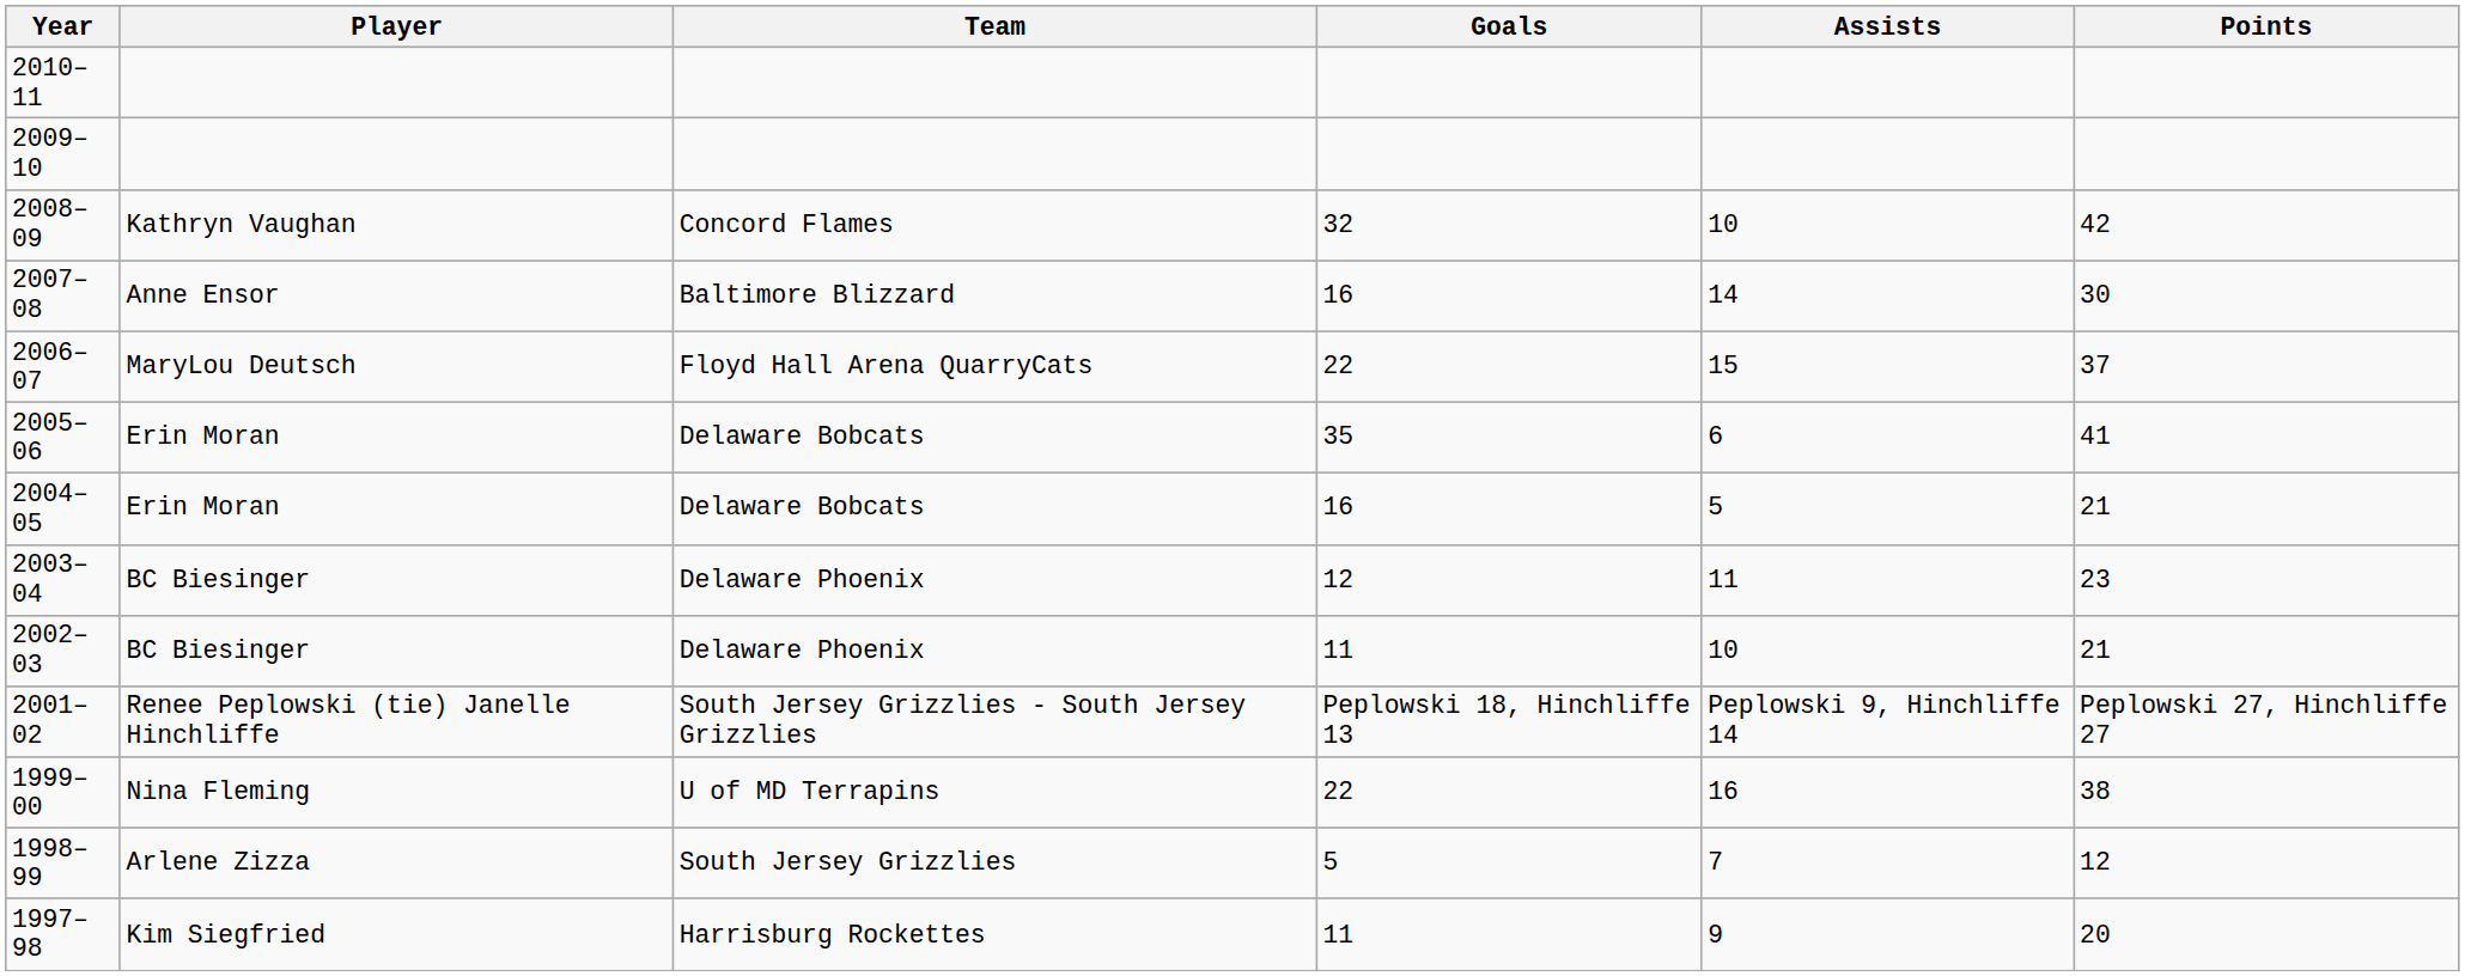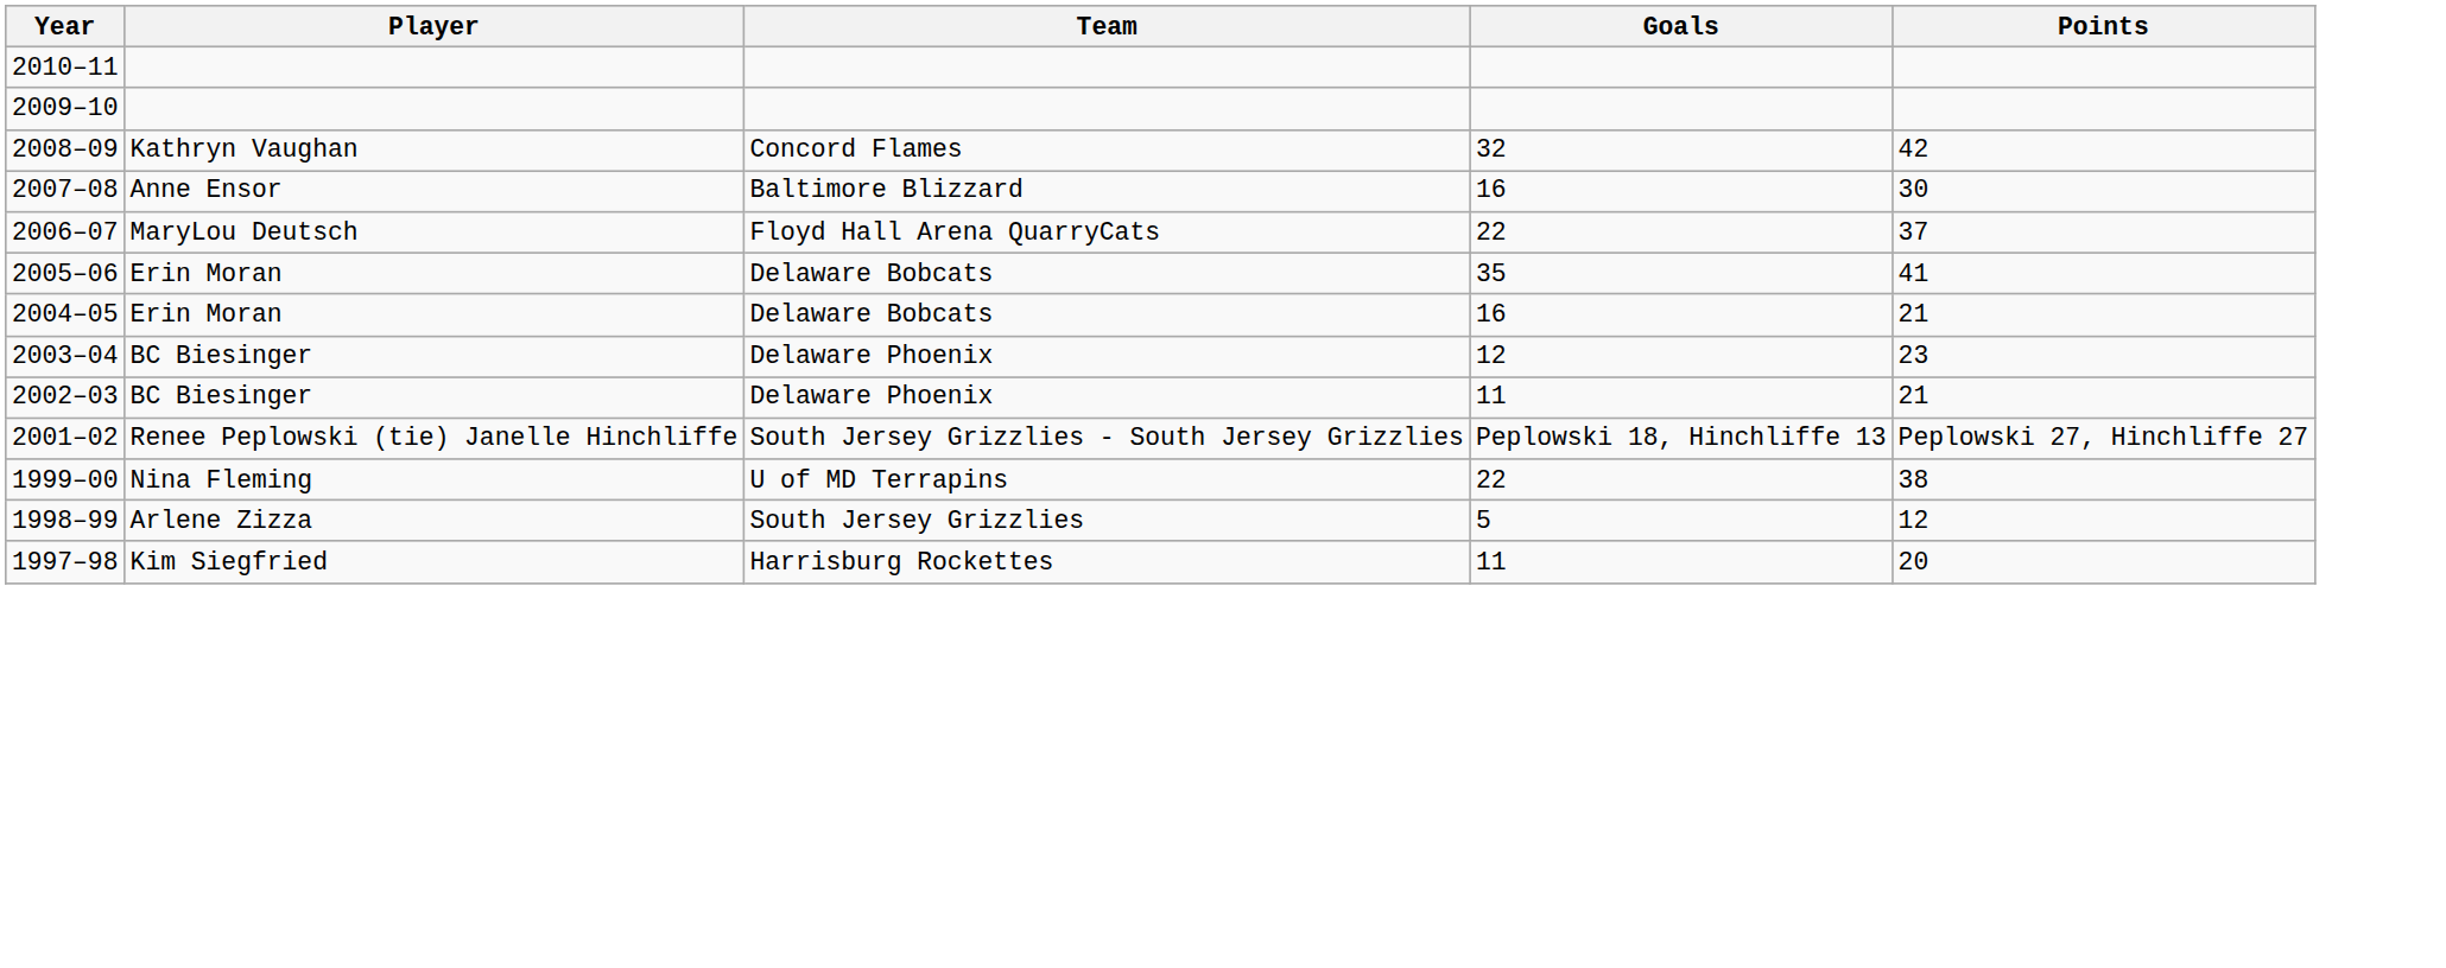 <table class="wikitable">
 <tr>
 <th>Year</th>
 <th>Player</th>
 <th>Team</th>
 <th>Goals</th>
-<th>Assists</th>
 <th>Points</th>
 </tr>
 <tr>
 <td>2010–11</td>
-<td></td>
 <td></td>
 <td></td>
 <td></td>
 <td></td>
 </tr>
 <tr>
 <td>2009–10</td>
 <td></td>
 <td></td>
 <td></td>
 <td></td>
-<td></td>
 </tr>
 <tr>
 <td>2008–09</td>
 <td>Kathryn Vaughan</td>
 <td>Concord Flames</td>
 <td>32</td>
-<td>10</td>
 <td>42</td>
 </tr>
 <tr>
 <td>2007–08</td>
 <td>Anne Ensor</td>
 <td>Baltimore Blizzard</td>
 <td>16</td>
-<td>14</td>
 <td>30</td>
 </tr>
 <tr>
 <td>2006–07</td>
 <td>MaryLou Deutsch</td>
 <td>Floyd Hall Arena QuarryCats</td>
 <td>22</td>
-<td>15</td>
 <td>37</td>
 </tr>
 <tr>
 <td>2005–06</td>
 <td>Erin Moran</td>
 <td>Delaware Bobcats</td>
 <td>35</td>
-<td>6</td>
 <td>41</td>
 </tr>
 <tr>
 <td>2004–05</td>
 <td>Erin Moran</td>
 <td>Delaware Bobcats</td>
 <td>16</td>
-<td>5</td>
 <td>21</td>
 </tr>
 <tr>
 <td>2003–04</td>
 <td>BC Biesinger</td>
 <td>Delaware Phoenix</td>
 <td>12</td>
-<td>11</td>
 <td>23</td>
 </tr>
 <tr>
 <td>2002–03</td>
 <td>BC Biesinger</td>
 <td>Delaware Phoenix</td>
 <td>11</td>
-<td>10</td>
 <td>21</td>
 </tr>
 <tr>
 <td>2001–02</td>
 <td>Renee Peplowski (tie) Janelle Hinchliffe</td>
 <td>South Jersey Grizzlies - South Jersey Grizzlies</td>
 <td>Peplowski 18, Hinchliffe 13</td>
-<td>Peplowski  9, Hinchliffe 14</td>
 <td>Peplowski 27, Hinchliffe 27</td>
 </tr>
 <tr>
 <td>1999–00</td>
 <td>Nina Fleming</td>
 <td>U of MD Terrapins</td>
 <td>22</td>
-<td>16</td>
 <td>38</td>
 </tr>
 <tr>
 <td>1998–99</td>
 <td>Arlene Zizza</td>
 <td>South Jersey Grizzlies</td>
 <td>5</td>
-<td>7</td>
 <td>12</td>
 </tr>
 <tr>
 <td>1997–98</td>
 <td>Kim Siegfried</td>
 <td>Harrisburg Rockettes</td>
 <td>11</td>
-<td>9</td>
 <td>20</td>
 </tr>
 </table>
